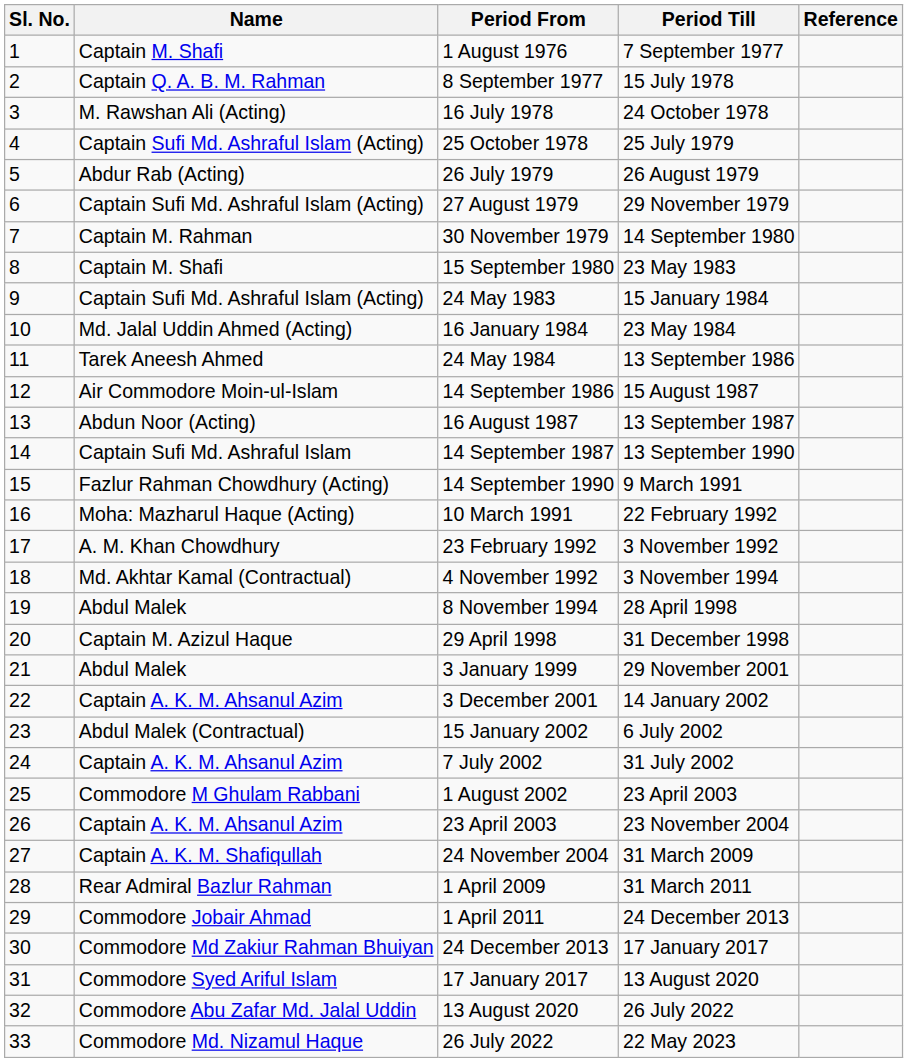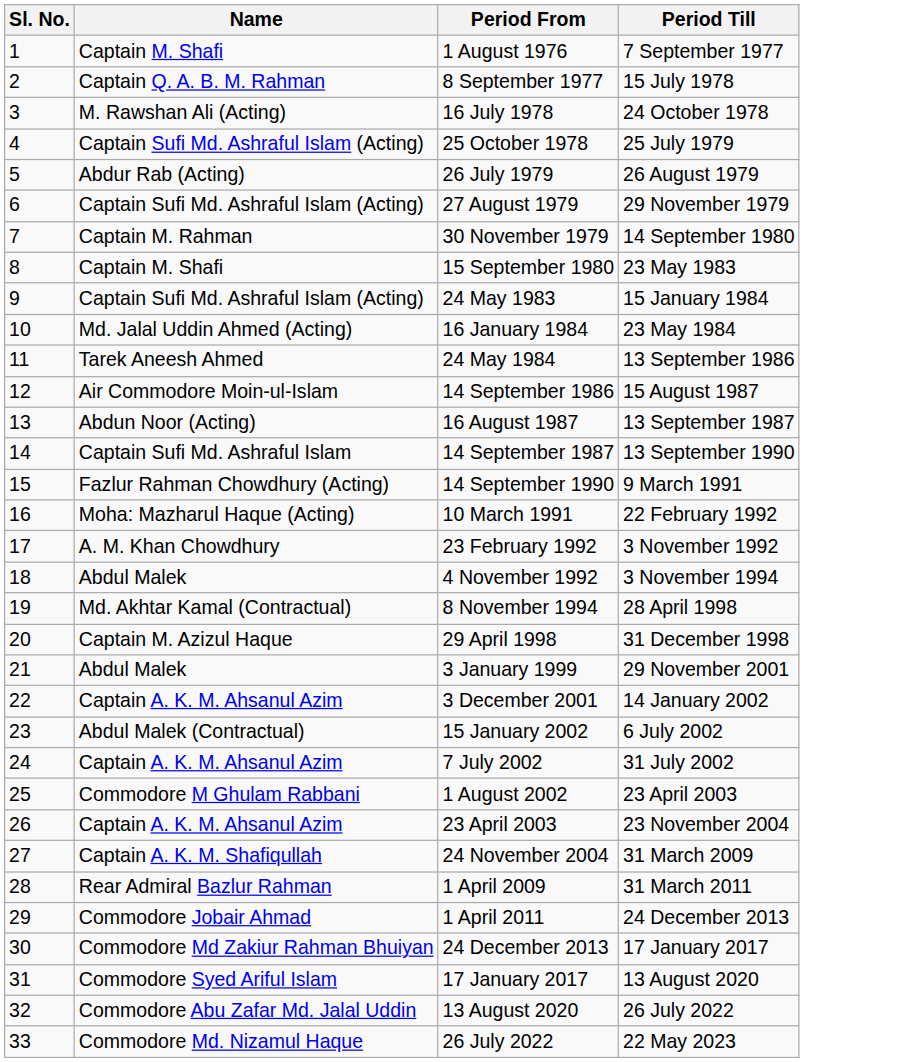 <table class="wikitable">
 <tr>
 <th>Sl. No.</th>
 <th>Name</th>
 <th>Period From</th>
 <th>Period Till</th>
-<th>Reference</th>
 </tr>
 <tr>
 <td>1</td>
 <td>Captain <a href='#'>M. Shafi</a></td>
 <td>1 August 1976</td>
 <td>7 September 1977</td>
-<td></td>
 </tr>
 <tr>
 <td>2</td>
 <td>Captain <a href='#'>Q. A. B. M. Rahman</a></td>
 <td>8 September 1977</td>
 <td>15 July 1978</td>
-<td></td>
 </tr>
 <tr>
 <td>3</td>
 <td>M. Rawshan Ali (Acting)</td>
 <td>16 July 1978</td>
 <td>24 October 1978</td>
-<td></td>
 </tr>
 <tr>
 <td>4</td>
 <td>Captain <a href='#'>Sufi Md. Ashraful Islam</a> (Acting)</td>
 <td>25 October 1978</td>
 <td>25 July 1979</td>
-<td></td>
 </tr>
 <tr>
 <td>5</td>
 <td>Abdur Rab (Acting)</td>
 <td>26 July 1979</td>
 <td>26 August 1979</td>
-<td></td>
 </tr>
 <tr>
 <td>6</td>
 <td>Captain Sufi Md. Ashraful Islam (Acting)</td>
 <td>27 August 1979</td>
 <td>29 November 1979</td>
-<td></td>
 </tr>
 <tr>
 <td>7</td>
 <td>Captain M. Rahman</td>
 <td>30 November 1979</td>
 <td>14 September 1980</td>
-<td></td>
 </tr>
 <tr>
 <td>8</td>
 <td>Captain M. Shafi</td>
 <td>15 September 1980</td>
 <td>23 May 1983</td>
-<td></td>
 </tr>
 <tr>
 <td>9</td>
 <td>Captain Sufi Md. Ashraful Islam (Acting)</td>
 <td>24 May 1983</td>
 <td>15 January 1984</td>
-<td></td>
 </tr>
 <tr>
 <td>10</td>
 <td>Md. Jalal Uddin Ahmed (Acting)</td>
 <td>16 January 1984</td>
 <td>23 May 1984</td>
-<td></td>
 </tr>
 <tr>
 <td>11</td>
 <td>Tarek Aneesh Ahmed</td>
 <td>24 May 1984</td>
 <td>13 September 1986</td>
-<td></td>
 </tr>
 <tr>
 <td>12</td>
 <td>Air Commodore Moin-ul-Islam</td>
 <td>14 September 1986</td>
 <td>15 August 1987</td>
-<td></td>
 </tr>
 <tr>
 <td>13</td>
 <td>Abdun Noor (Acting)</td>
 <td>16 August 1987</td>
 <td>13 September 1987</td>
-<td></td>
 </tr>
 <tr>
 <td>14</td>
 <td>Captain Sufi Md. Ashraful Islam</td>
 <td>14 September 1987</td>
 <td>13 September 1990</td>
-<td></td>
 </tr>
 <tr>
 <td>15</td>
 <td>Fazlur Rahman Chowdhury (Acting)</td>
 <td>14 September 1990</td>
 <td>9 March 1991</td>
-<td></td>
 </tr>
 <tr>
 <td>16</td>
 <td>Moha: Mazharul Haque (Acting)</td>
 <td>10 March 1991</td>
 <td>22 February 1992</td>
-<td></td>
 </tr>
 <tr>
 <td>17</td>
 <td>A. M. Khan Chowdhury</td>
 <td>23 February 1992</td>
 <td>3 November 1992</td>
-<td></td>
 </tr>
 <tr>
 <td>18</td>
-<td>Md. Akhtar Kamal (Contractual)</td>
+<td>Abdul Malek</td>
 <td>4 November 1992</td>
 <td>3 November 1994</td>
-<td></td>
 </tr>
 <tr>
 <td>19</td>
-<td>Abdul Malek</td>
+<td>Md. Akhtar Kamal (Contractual)</td>
 <td>8 November 1994</td>
 <td>28 April 1998</td>
-<td></td>
 </tr>
 <tr>
 <td>20</td>
 <td>Captain M. Azizul Haque</td>
 <td>29 April 1998</td>
 <td>31 December 1998</td>
-<td></td>
 </tr>
 <tr>
 <td>21</td>
 <td>Abdul Malek</td>
 <td>3 January 1999</td>
 <td>29 November 2001</td>
-<td></td>
 </tr>
 <tr>
 <td>22</td>
 <td>Captain <a href='#'>A. K. M. Ahsanul Azim</a></td>
 <td>3 December 2001</td>
 <td>14 January 2002</td>
-<td></td>
 </tr>
 <tr>
 <td>23</td>
 <td>Abdul Malek (Contractual)</td>
 <td>15 January 2002</td>
 <td>6 July 2002</td>
-<td></td>
 </tr>
 <tr>
 <td>24</td>
 <td>Captain <a href='#'>A. K. M. Ahsanul Azim</a></td>
 <td>7 July 2002</td>
 <td>31 July 2002</td>
-<td></td>
 </tr>
 <tr>
 <td>25</td>
 <td>Commodore <a href='#'>M Ghulam Rabbani</a></td>
 <td>1 August 2002</td>
 <td>23 April 2003</td>
-<td></td>
 </tr>
 <tr>
 <td>26</td>
 <td>Captain <a href='#'>A. K. M. Ahsanul Azim</a></td>
 <td>23 April 2003</td>
 <td>23 November 2004</td>
-<td></td>
 </tr>
 <tr>
 <td>27</td>
 <td>Captain <a href='#'>A. K. M. Shafiqullah</a></td>
 <td>24 November 2004</td>
 <td>31 March 2009</td>
-<td></td>
 </tr>
 <tr>
 <td>28</td>
 <td>Rear Admiral <a href='#'>Bazlur Rahman</a></td>
 <td>1 April 2009</td>
 <td>31 March 2011</td>
-<td></td>
 </tr>
 <tr>
 <td>29</td>
 <td>Commodore <a href='#'>Jobair Ahmad</a></td>
 <td>1 April 2011</td>
 <td>24 December 2013</td>
-<td></td>
 </tr>
 <tr>
 <td>30</td>
 <td>Commodore <a href='#'>Md Zakiur Rahman Bhuiyan</a></td>
 <td>24 December 2013</td>
 <td>17 January 2017</td>
-<td></td>
 </tr>
 <tr>
 <td>31</td>
 <td>Commodore <a href='#'>Syed Ariful Islam</a></td>
 <td>17 January 2017</td>
 <td>13 August 2020</td>
-<td></td>
 </tr>
 <tr>
 <td>32</td>
 <td>Commodore <a href='#'>Abu Zafar Md. Jalal Uddin</a></td>
 <td>13 August 2020</td>
 <td>26 July 2022</td>
-<td></td>
 </tr>
 <tr>
 <td>33</td>
 <td>Commodore <a href='#'>Md. Nizamul Haque</a></td>
 <td>26 July 2022</td>
 <td>22 May 2023</td>
-<td></td>
 </tr>
 </table>
